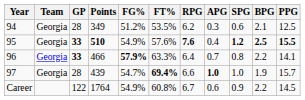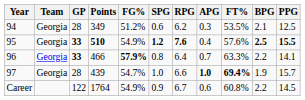 <table class="wikitable">
 <tr>
 <th>Year</th>
 <th>Team</th>
 <th>GP</th>
 <th>Points</th>
 <th>FG%</th>
-<th>FT%</th>
+<th>SPG</th>
 <th>RPG</th>
 <th>APG</th>
-<th>SPG</th>
+<th>FT%</th>
 <th>BPG</th>
 <th>PPG</th>
 </tr>
 <tr>
 <td>94</td>
 <td>Georgia</td>
 <td>28</td>
 <td>349</td>
 <td>51.2%</td>
-<td>53.5%</td>
+<td>0.6</td>
 <td>6.2</td>
 <td>0.3</td>
-<td>0.6</td>
+<td>53.5%</td>
 <td>2.1</td>
 <td>12.5</td>
 </tr>
 <tr>
 <td>95</td>
 <td>Georgia</td>
 <td><strong>33</strong></td>
 <td><strong>510</strong></td>
 <td>54.9%</td>
-<td>57.6%</td>
+<td><strong>1.2</strong></td>
 <td><strong>7.6</strong></td>
 <td>0.4</td>
-<td><strong>1.2</strong></td>
+<td>57.6%</td>
 <td><strong>2.5</strong></td>
 <td><strong>15.5</strong></td>
 </tr>
 <tr>
 <td>96</td>
 <td><a href='#'>Georgia</a></td>
 <td><strong>33</strong></td>
 <td>466</td>
 <td><strong>57.9%</strong></td>
-<td>63.3%</td>
+<td>0.8</td>
 <td>6.4</td>
 <td>0.7</td>
-<td>0.8</td>
+<td>63.3%</td>
 <td>2.2</td>
 <td>14.1</td>
 </tr>
 <tr>
 <td>97</td>
 <td>Georgia</td>
 <td>28</td>
 <td>439</td>
 <td>54.7%</td>
-<td><strong>69.4%</strong></td>
+<td>1.0</td>
 <td>6.6</td>
 <td><strong>1.0</strong></td>
-<td>1.0</td>
+<td><strong>69.4%</strong></td>
 <td>1.9</td>
 <td>15.7</td>
 </tr>
 <tr>
 <td>Career</td>
 <td></td>
 <td>122</td>
 <td>1764</td>
 <td>54.9%</td>
-<td>60.8%</td>
+<td>0.9</td>
 <td>6.7</td>
 <td>0.6</td>
-<td>0.9</td>
+<td>60.8%</td>
 <td>2.2</td>
 <td>14.5</td>
 </tr>
 </table>
